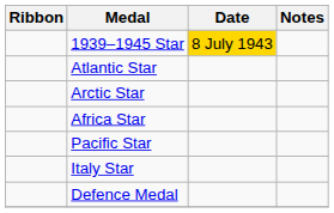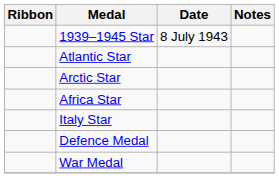 <table class="wikitable">
 <tr>
 <th>Ribbon</th>
 <th>Medal</th>
 <th>Date</th>
 <th>Notes</th>
 </tr>
 <tr>
 <td></td>
 <td><a href='#'>1939–1945 Star</a></td>
-<td style="background: gold;">8 July 1943</td>
+<td>8 July 1943</td>
 <td></td>
 </tr>
 <tr>
 <td></td>
 <td><a href='#'>Atlantic Star</a></td>
 <td></td>
 <td></td>
 </tr>
 <tr>
 <td></td>
 <td><a href='#'>Arctic Star</a></td>
 <td></td>
 <td></td>
 </tr>
 <tr>
 <td></td>
 <td><a href='#'>Africa Star</a></td>
 <td></td>
 <td></td>
 </tr>
 <tr>
 <td></td>
-<td><a href='#'>Pacific Star</a></td>
-<td></td>
-<td></td>
-</tr>
-<tr>
-<td></td>
 <td><a href='#'>Italy Star</a></td>
 <td></td>
 <td></td>
 </tr>
 <tr>
 <td></td>
 <td><a href='#'>Defence Medal</a></td>
 <td></td>
 <td></td>
 </tr>
 <tr>
+<td></td>
+<td><a href='#'>War Medal</a></td>
+<td></td>
+<td></td>
+</tr>
+<tr>
 </tr>
 </table>
